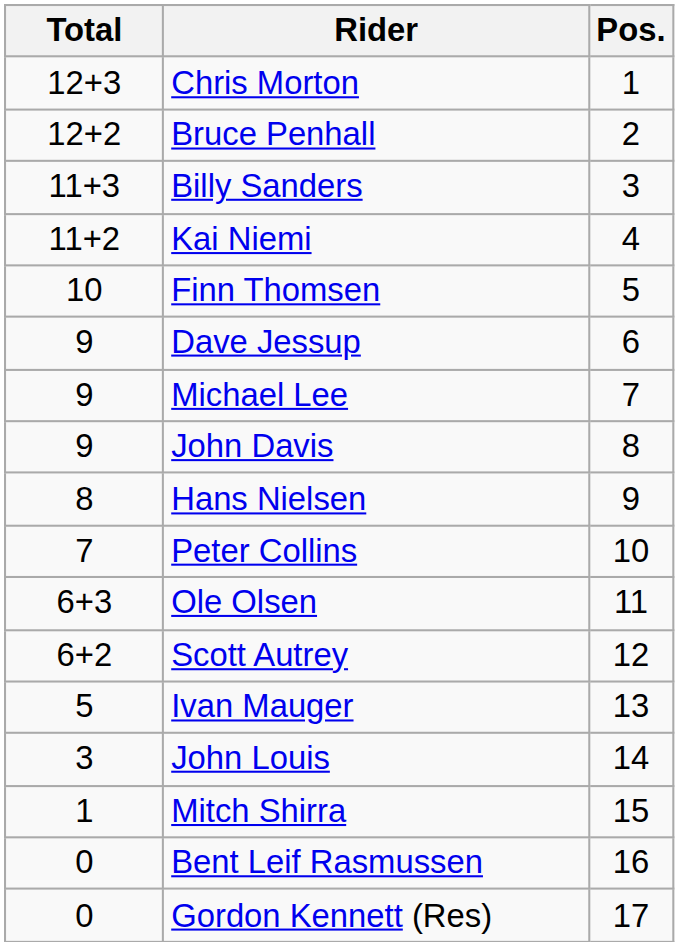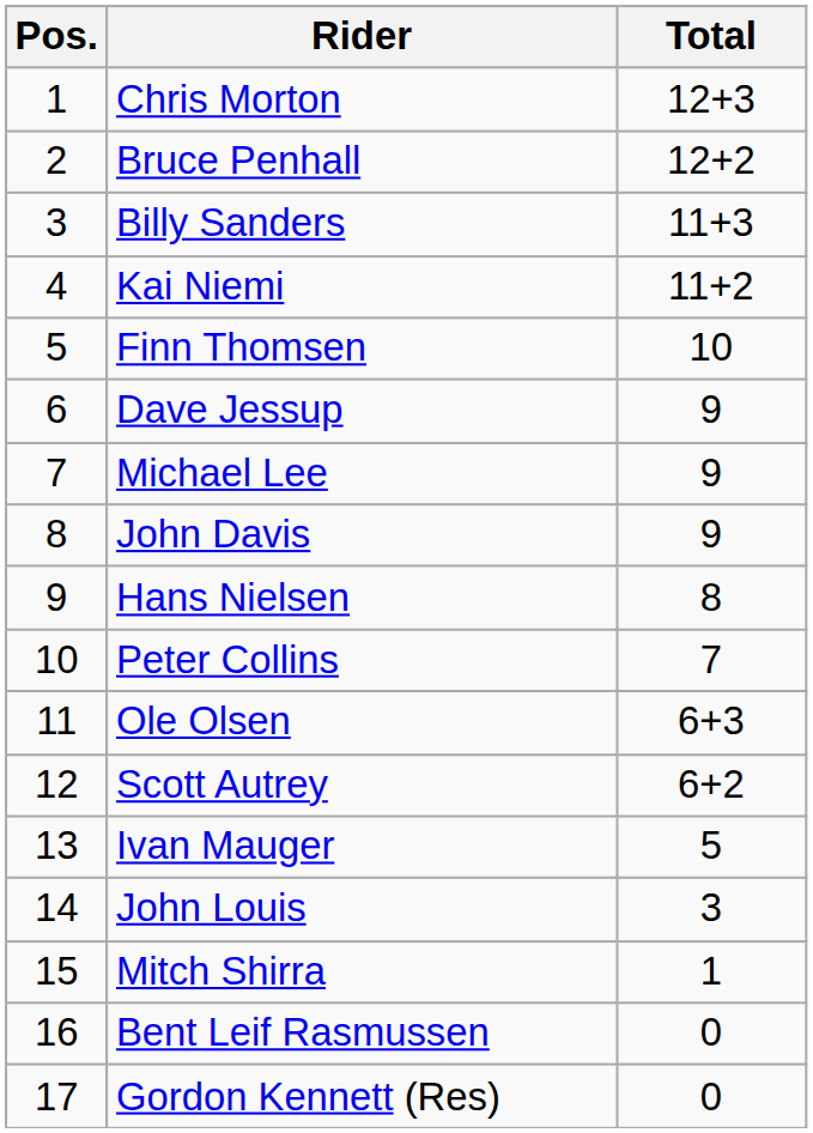 <table class=wikitable>
 <tr>
+<th width=25px>Pos.</th>
+<th width=200px>Rider</th>
 <th width=70px>Total</th>
-<th width=200px>Rider</th>
-<th width=25px>Pos.</th>
 </tr>
 <tr align=center >
+<td>1</td>
+<td align=left> <a href='#'>Chris Morton</a></td>
 <td>12+3</td>
-<td align=left> <a href='#'>Chris Morton</a></td>
-<td>1</td>
 </tr>
 <tr align=center >
+<td>2</td>
+<td align=left> <a href='#'>Bruce Penhall</a></td>
 <td>12+2</td>
-<td align=left> <a href='#'>Bruce Penhall</a></td>
-<td>2</td>
 </tr>
 <tr align=center >
+<td>3</td>
+<td align=left> <a href='#'>Billy Sanders</a></td>
 <td>11+3</td>
-<td align=left> <a href='#'>Billy Sanders</a></td>
-<td>3</td>
 </tr>
 <tr align=center >
+<td>4</td>
+<td align=left> <a href='#'>Kai Niemi</a></td>
 <td>11+2</td>
-<td align=left> <a href='#'>Kai Niemi</a></td>
-<td>4</td>
 </tr>
 <tr align=center >
+<td>5</td>
+<td align=left> <a href='#'>Finn Thomsen</a></td>
 <td>10</td>
-<td align=left> <a href='#'>Finn Thomsen</a></td>
-<td>5</td>
 </tr>
 <tr align=center >
-<td>9</td>
+<td>6</td>
 <td align=left> <a href='#'>Dave Jessup</a></td>
-<td>6</td>
-</tr>
-<tr align=center >
-<td>9</td>
-<td align=left> <a href='#'>Michael Lee</a></td>
-<td>7</td>
-</tr>
-<tr align=center >
-<td>9</td>
-<td align=left> <a href='#'>John Davis</a></td>
-<td>8</td>
-</tr>
-<tr align=center >
-<td>8</td>
-<td align=left> <a href='#'>Hans Nielsen</a></td>
 <td>9</td>
 </tr>
 <tr align=center >
 <td>7</td>
-<td align=left> <a href='#'>Peter Collins</a></td>
-<td>10</td>
+<td align=left> <a href='#'>Michael Lee</a></td>
+<td>9</td>
 </tr>
 <tr align=center >
+<td>8</td>
+<td align=left> <a href='#'>John Davis</a></td>
+<td>9</td>
+</tr>
+<tr align=center >
+<td>9</td>
+<td align=left> <a href='#'>Hans Nielsen</a></td>
+<td>8</td>
+</tr>
+<tr align=center >
+<td>10</td>
+<td align=left> <a href='#'>Peter Collins</a></td>
+<td>7</td>
+</tr>
+<tr align=center >
+<td>11</td>
+<td align=left> <a href='#'>Ole Olsen</a></td>
 <td>6+3</td>
-<td align=left> <a href='#'>Ole Olsen</a></td>
-<td>11</td>
 </tr>
 <tr align=center>
+<td>12</td>
+<td align=left> <a href='#'>Scott Autrey</a></td>
 <td>6+2</td>
-<td align=left> <a href='#'>Scott Autrey</a></td>
-<td>12</td>
 </tr>
 <tr align=center>
+<td>13</td>
+<td align=left> <a href='#'>Ivan Mauger</a></td>
 <td>5</td>
-<td align=left> <a href='#'>Ivan Mauger</a></td>
-<td>13</td>
 </tr>
 <tr align=center>
+<td>14</td>
+<td align=left> <a href='#'>John Louis</a></td>
 <td>3</td>
-<td align=left> <a href='#'>John Louis</a></td>
-<td>14</td>
 </tr>
 <tr align=center>
+<td>15</td>
+<td align=left> <a href='#'>Mitch Shirra</a></td>
 <td>1</td>
-<td align=left> <a href='#'>Mitch Shirra</a></td>
-<td>15</td>
 </tr>
 <tr align=center>
+<td>16</td>
+<td align=left> <a href='#'>Bent Leif Rasmussen</a></td>
 <td>0</td>
-<td align=left> <a href='#'>Bent Leif Rasmussen</a></td>
-<td>16</td>
 </tr>
 <tr align=center>
+<td>17</td>
+<td align=left> <a href='#'>Gordon Kennett</a> (Res)</td>
 <td>0</td>
-<td align=left> <a href='#'>Gordon Kennett</a> (Res)</td>
-<td>17</td>
 </tr>
 </table>
